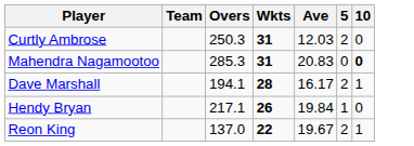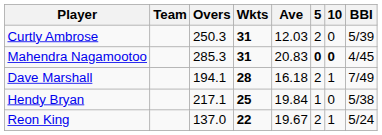 <table class="wikitable">
 <tr>
 <th>Player</th>
 <th>Team</th>
 <th>Overs</th>
 <th>Wkts</th>
 <th>Ave</th>
 <th>5</th>
 <th>10</th>
+<th>BBI</th>
 </tr>
 <tr>
 <td><a href='#'>Curtly Ambrose</a></td>
 <td></td>
 <td>250.3</td>
 <td><strong>31</strong></td>
 <td>12.03</td>
 <td>2</td>
 <td>0</td>
+<td>5/39</td>
 </tr>
 <tr>
 <td><a href='#'>Mahendra Nagamootoo</a></td>
 <td></td>
 <td>285.3</td>
 <td><strong>31</strong></td>
 <td>20.83</td>
-<td>0</td>
 <td><strong>0</strong></td>
+<td><strong>0</strong></td>
+<td>4/45</td>
 </tr>
 <tr>
 <td><a href='#'>Dave Marshall</a></td>
 <td></td>
 <td>194.1</td>
 <td><strong>28</strong></td>
-<td>16.17</td>
+<td>16.18</td>
 <td>2</td>
 <td>1</td>
+<td>7/49</td>
 </tr>
 <tr>
 <td><a href='#'>Hendy Bryan</a></td>
 <td></td>
 <td>217.1</td>
-<td><strong>26</strong></td>
+<td><strong>25</strong></td>
 <td>19.84</td>
 <td>1</td>
 <td>0</td>
+<td>5/38</td>
 </tr>
 <tr>
 <td><a href='#'>Reon King</a></td>
 <td></td>
 <td>137.0</td>
 <td><strong>22</strong></td>
 <td>19.67</td>
 <td>2</td>
 <td>1</td>
+<td>5/24</td>
 </tr>
 </table>
